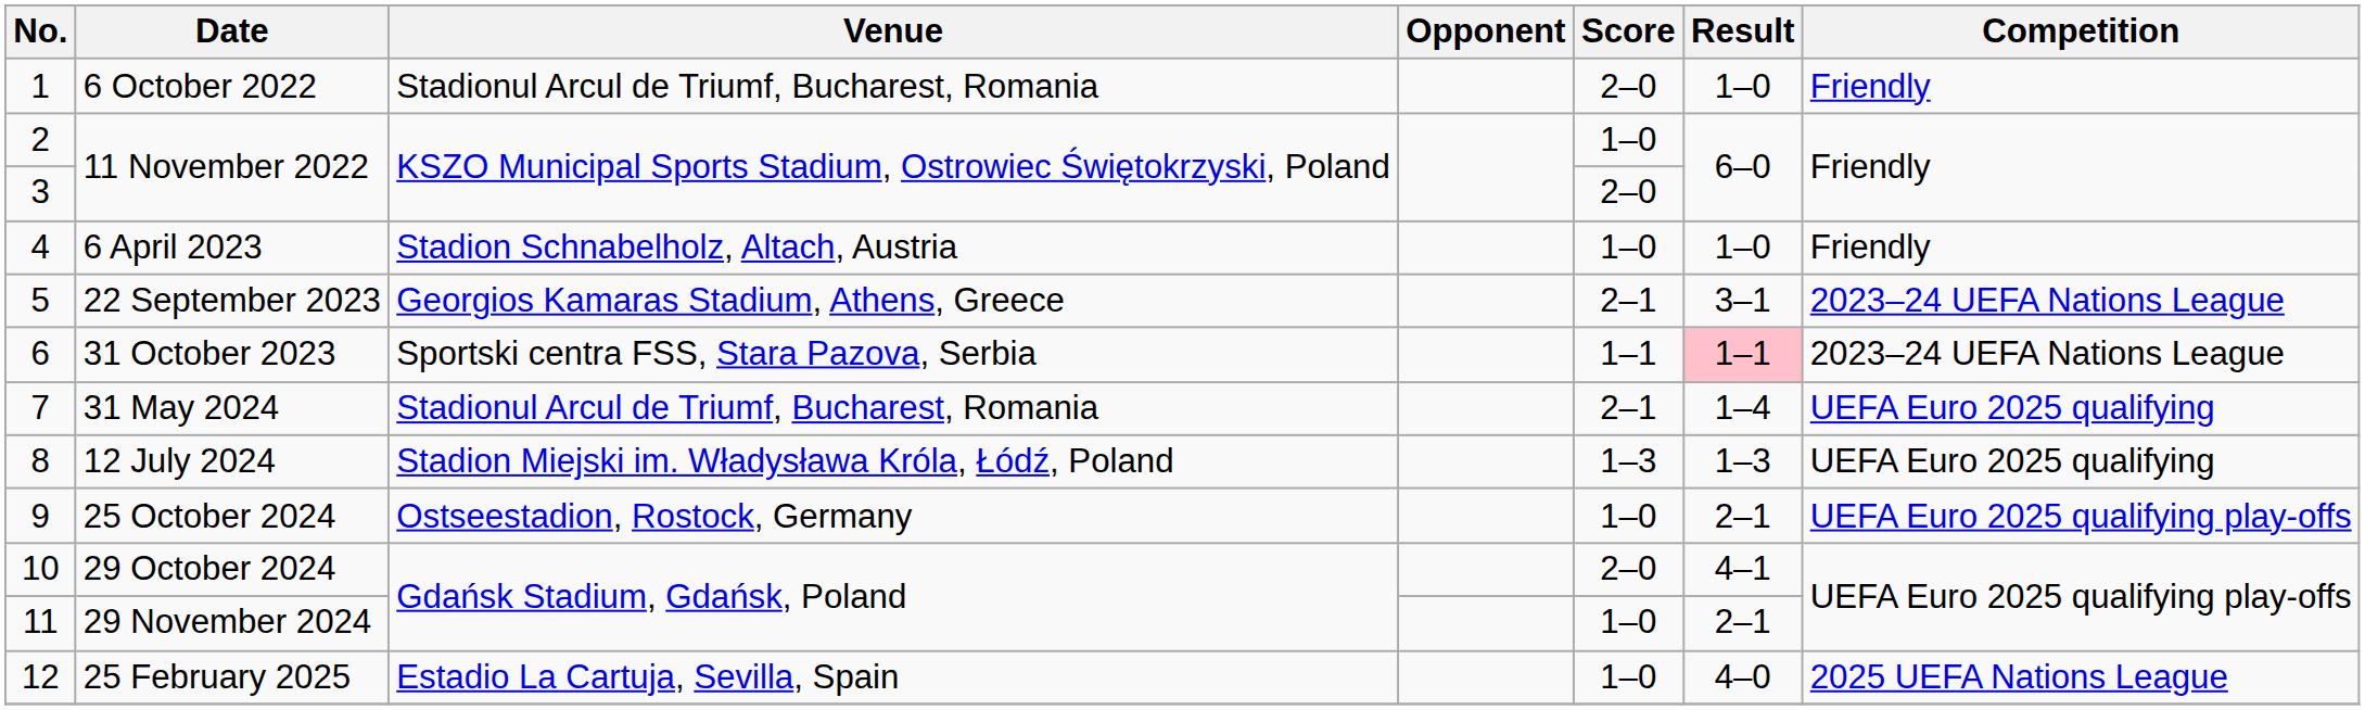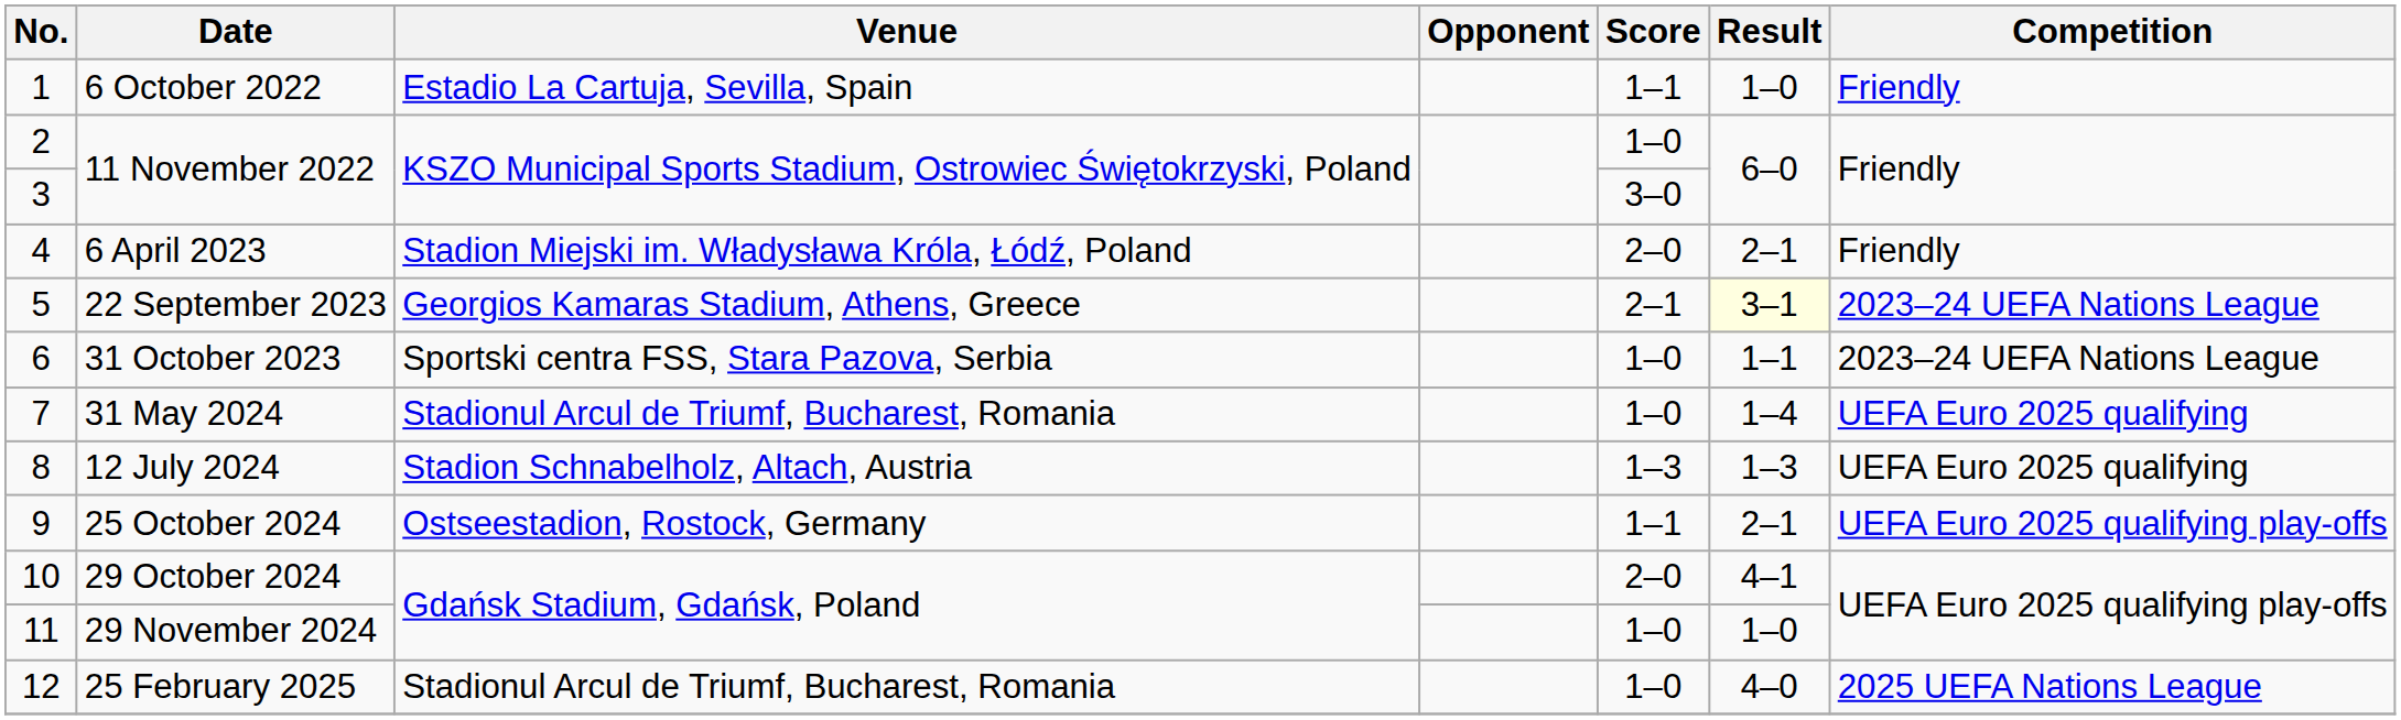 <table class="wikitable sortable">
 <tr>
 <th>No.</th>
 <th>Date</th>
 <th>Venue</th>
 <th>Opponent</th>
 <th>Score</th>
 <th>Result</th>
 <th>Competition</th>
 </tr>
 <tr>
 <td align=center>1</td>
 <td>6 October 2022</td>
-<td>Stadionul Arcul de Triumf, Bucharest, Romania</td>
+<td><a href='#'>Estadio La Cartuja</a>, <a href='#'>Sevilla</a>, Spain</td>
 <td></td>
-<td align=center>2–0</td>
+<td align=center>1–1</td>
 <td align=center>1–0</td>
 <td><a href='#'>Friendly</a></td>
 </tr>
 <tr>
 <td align=center>2</td>
 <td rowspan=2>11 November 2022</td>
 <td rowspan=2><a href='#'>KSZO Municipal Sports Stadium</a>, <a href='#'>Ostrowiec Świętokrzyski</a>, Poland</td>
 <td rowspan=2></td>
 <td align=center>1–0</td>
 <td rowspan=2 align=center>6–0</td>
 <td rowspan=2>Friendly</td>
 </tr>
 <tr>
 <td align=center>3</td>
-<td align=center>2–0</td>
+<td align=center>3–0</td>
 </tr>
 <tr>
 <td align=center>4</td>
 <td>6 April 2023</td>
-<td><a href='#'>Stadion Schnabelholz</a>, <a href='#'>Altach</a>, Austria</td>
+<td><a href='#'>Stadion Miejski im. Władysława Króla</a>, <a href='#'>Łódź</a>, Poland</td>
 <td></td>
-<td align=center>1–0</td>
-<td align=center>1–0</td>
+<td align=center>2–0</td>
+<td align=center>2–1</td>
 <td>Friendly</td>
 </tr>
 <tr>
 <td align=center>5</td>
 <td>22 September 2023</td>
 <td><a href='#'>Georgios Kamaras Stadium</a>, <a href='#'>Athens</a>, Greece</td>
 <td></td>
 <td align=center>2–1</td>
-<td align=center>3–1</td>
+<td align=center style="background: lightyellow;">3–1</td>
 <td><a href='#'>2023–24 UEFA Nations League</a></td>
 </tr>
 <tr>
 <td align=center>6</td>
 <td>31 October 2023</td>
 <td>Sportski centra FSS, <a href='#'>Stara Pazova</a>, Serbia</td>
 <td></td>
+<td align=center>1–0</td>
 <td align=center>1–1</td>
-<td align=center style="background: pink;">1–1</td>
 <td>2023–24 UEFA Nations League</td>
 </tr>
 <tr>
 <td align=center>7</td>
 <td>31 May 2024</td>
 <td><a href='#'>Stadionul Arcul de Triumf</a>, <a href='#'>Bucharest</a>, Romania</td>
 <td></td>
-<td align=center>2–1</td>
+<td align=center>1–0</td>
 <td align=center>1–4</td>
 <td><a href='#'>UEFA Euro 2025 qualifying</a></td>
 </tr>
 <tr>
 <td align=center>8</td>
 <td>12 July 2024</td>
-<td><a href='#'>Stadion Miejski im. Władysława Króla</a>, <a href='#'>Łódź</a>, Poland</td>
+<td><a href='#'>Stadion Schnabelholz</a>, <a href='#'>Altach</a>, Austria</td>
 <td></td>
 <td align=center>1–3</td>
 <td align=center>1–3</td>
 <td>UEFA Euro 2025 qualifying</td>
 </tr>
 <tr>
 <td align=center>9</td>
 <td>25 October 2024</td>
 <td><a href='#'>Ostseestadion</a>, <a href='#'>Rostock</a>, Germany</td>
 <td></td>
-<td align=center>1–0</td>
+<td align=center>1–1</td>
 <td align=center>2–1</td>
 <td><a href='#'>UEFA Euro 2025 qualifying play-offs</a></td>
 </tr>
 <tr>
 <td align=center>10</td>
 <td>29 October 2024</td>
 <td rowspan=2><a href='#'>Gdańsk Stadium</a>, <a href='#'>Gdańsk</a>, Poland</td>
 <td></td>
 <td align=center>2–0</td>
 <td align=center>4–1</td>
 <td rowspan=2>UEFA Euro 2025 qualifying play-offs</td>
 </tr>
 <tr>
 <td align=center>11</td>
 <td>29 November 2024</td>
 <td></td>
 <td align=center>1–0</td>
-<td align=center>2–1</td>
+<td align=center>1–0</td>
 </tr>
 <tr>
 <td align=center>12</td>
 <td>25 February 2025</td>
-<td><a href='#'>Estadio La Cartuja</a>, <a href='#'>Sevilla</a>, Spain</td>
+<td>Stadionul Arcul de Triumf, Bucharest, Romania</td>
 <td></td>
 <td align=center>1–0</td>
 <td align=center>4–0</td>
 <td><a href='#'>2025 UEFA Nations League</a></td>
 </tr>
 <tr>
 </tr>
 </table>
